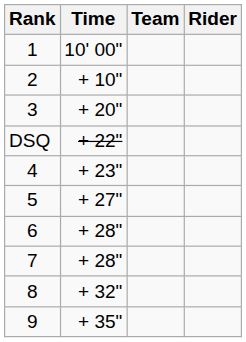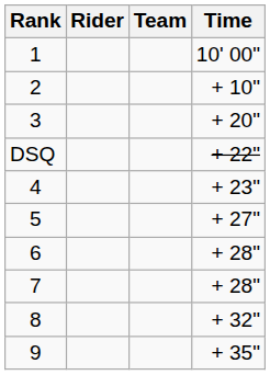 <table class="wikitable">
 <tr>
 <th scope="col">Rank</th>
+<th scope="col">Rider</th>
+<th scope="col">Team</th>
 <th scope="col">Time</th>
-<th scope="col">Team</th>
-<th scope="col">Rider</th>
 </tr>
 <tr>
 <td style="text-align:center;">1</td>
+<td>  </td>
+<td></td>
 <td style="text-align:right;">10' 00"</td>
-<td></td>
-<td>  </td>
 </tr>
 <tr>
 <td style="text-align:center;">2</td>
+<td> </td>
+<td></td>
 <td style="text-align:right;">+ 10"</td>
-<td></td>
-<td> </td>
 </tr>
 <tr>
 <td style="text-align:center;">3</td>
-<td style="text-align:right;">+ 20"</td>
 <td></td>
 <td></td>
+<td style="text-align:right;">+ 20"</td>
 </tr>
 <tr>
 <td>DSQ</td>
+<td><s> </s></td>
+<td><s></s></td>
 <td style="text-align:right;"><s> + 22"</s></td>
-<td><s></s></td>
-<td><s> </s></td>
 </tr>
 <tr>
 <td style="text-align:center;">4</td>
-<td style="text-align:right;">+ 23"</td>
 <td></td>
 <td></td>
+<td style="text-align:right;">+ 23"</td>
 </tr>
 <tr>
 <td style="text-align:center;">5</td>
-<td style="text-align:right;">+ 27"</td>
 <td></td>
 <td></td>
+<td style="text-align:right;">+ 27"</td>
 </tr>
 <tr>
 <td style="text-align:center;">6</td>
-<td style="text-align:right;">+ 28"</td>
 <td></td>
 <td></td>
+<td style="text-align:right;">+ 28"</td>
 </tr>
 <tr>
 <td style="text-align:center;">7</td>
+<td> </td>
+<td></td>
 <td style="text-align:right;">+ 28"</td>
-<td></td>
-<td> </td>
 </tr>
 <tr>
 <td style="text-align:center;">8</td>
-<td style="text-align:right;">+ 32"</td>
 <td></td>
 <td></td>
+<td style="text-align:right;">+ 32"</td>
 </tr>
 <tr>
 <td style="text-align:center;">9</td>
-<td style="text-align:right;">+ 35"</td>
 <td></td>
 <td></td>
+<td style="text-align:right;">+ 35"</td>
 </tr>
 </table>
